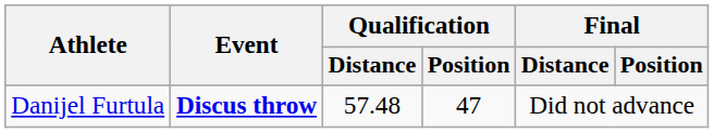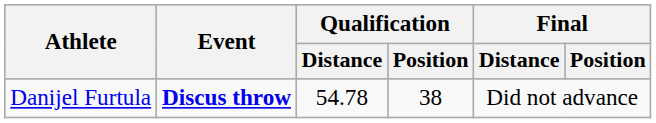 <table class=wikitable style="font-size:90%">
 <tr>
 <th rowspan="2">Athlete</th>
 <th rowspan="2">Event</th>
 <th colspan="2">Qualification</th>
 <th colspan="2">Final</th>
 </tr>
 <tr style="font-size:95%">
 <th>Distance</th>
 <th>Position</th>
 <th>Distance</th>
 <th>Position</th>
 </tr>
 <tr align=center>
 <td align=left><a href='#'>Danijel Furtula</a></td>
 <td align=left><strong><a href='#'>Discus throw</a></strong></td>
-<td>57.48</td>
-<td>47</td>
+<td>54.78</td>
+<td>38</td>
 <td colspan=2>Did not advance</td>
 </tr>
 </table>
